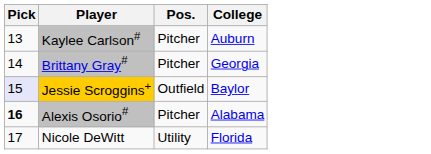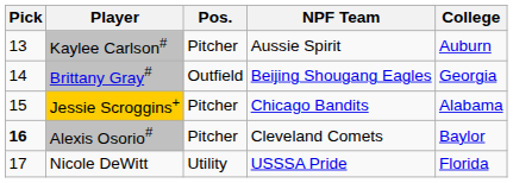 <table class="wikitable">
 <tr>
 <th>Pick</th>
 <th>Player</th>
 <th>Pos.</th>
+<th>NPF Team</th>
 <th>College</th>
 </tr>
 <tr>
 <td>13</td>
 <td style="background:#C0C0C0;">Kaylee Carlson<sup>#</sup></td>
 <td>Pitcher</td>
+<td>Aussie Spirit</td>
 <td><a href='#'>Auburn</a></td>
 </tr>
 <tr>
 <td>14</td>
 <td style="background:#C0C0C0;"><a href='#'>Brittany Gray</a><sup>#</sup></td>
-<td>Pitcher</td>
+<td>Outfield</td>
+<td><a href='#'>Beijing Shougang Eagles</a></td>
 <td><a href='#'>Georgia</a></td>
 </tr>
 <tr>
-<td style="background: lavender;">15</td>
+<td>15</td>
 <td style="background:#FFCC00;">Jessie Scroggins<sup>+</sup></td>
-<td>Outfield</td>
-<td><a href='#'>Baylor</a></td>
+<td>Pitcher</td>
+<td><a href='#'>Chicago Bandits</a></td>
+<td><a href='#'>Alabama</a></td>
 </tr>
 <tr>
 <td><strong>16</strong></td>
 <td style="background:#C0C0C0;">Alexis Osorio<sup>#</sup></td>
 <td>Pitcher</td>
-<td><a href='#'>Alabama</a></td>
+<td>Cleveland Comets</td>
+<td><a href='#'>Baylor</a></td>
 </tr>
 <tr>
 <td>17</td>
 <td>Nicole DeWitt</td>
 <td>Utility</td>
+<td><a href='#'>USSSA Pride</a></td>
 <td><a href='#'>Florida</a></td>
 </tr>
 </table>
